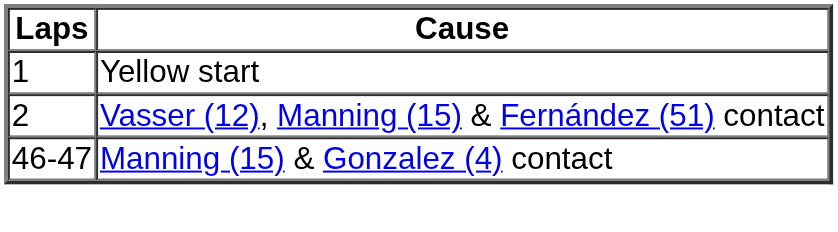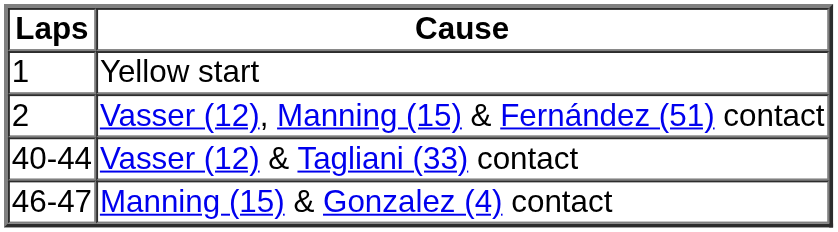 <table border=2 cellspacing=0>
 <tr>
 <th>Laps</th>
 <th>Cause</th>
 </tr>
 <tr>
 <td>1</td>
 <td>Yellow start</td>
 </tr>
 <tr>
 <td>2</td>
 <td><a href='#'>Vasser (12)</a>, <a href='#'>Manning (15)</a> & <a href='#'>Fernández (51)</a> contact</td>
 </tr>
 <tr>
+<td>40-44</td>
+<td><a href='#'>Vasser (12)</a> & <a href='#'>Tagliani (33)</a> contact</td>
+</tr>
+<tr>
 <td>46-47</td>
 <td><a href='#'>Manning (15)</a> & <a href='#'>Gonzalez (4)</a> contact</td>
 </tr>
 </table>
